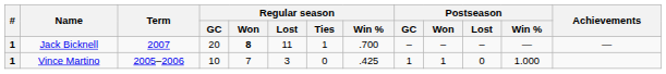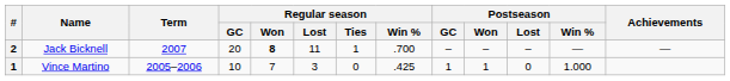 <table class="wikitable" style="font-size:95%; text-align:center; width:65em">
 <tr>
 <th rowspan="2">#</th>
 <th rowspan="2">Name</th>
 <th rowspan="2">Term</th>
 <th colspan="5">Regular season</th>
 <th colspan="4">Postseason</th>
 <th rowspan="2">Achievements</th>
 </tr>
 <tr>
 <th>GC</th>
 <th>Won</th>
 <th>Lost</th>
 <th>Ties</th>
 <th>Win %</th>
 <th>GC</th>
 <th>Won</th>
 <th>Lost</th>
 <th>Win %</th>
 </tr>
 <tr>
-<th>1</th>
+<th>2</th>
 <td><a href='#'>Jack Bicknell</a></td>
 <td><a href='#'>2007</a></td>
 <td>20</td>
 <td><strong>8</strong></td>
 <td>11</td>
 <td>1</td>
 <td>.700</td>
 <td>–</td>
 <td>–</td>
 <td>–</td>
 <td>—</td>
 <td>—</td>
 </tr>
 <tr>
 <th>1</th>
 <td><a href='#'>Vince Martino</a></td>
 <td><a href='#'>2005</a>–<a href='#'>2006</a></td>
 <td>10</td>
 <td>7</td>
 <td>3</td>
 <td>0</td>
 <td>.425</td>
 <td>1</td>
 <td>1</td>
 <td>0</td>
 <td>1.000</td>
 <td></td>
 </tr>
 </table>
